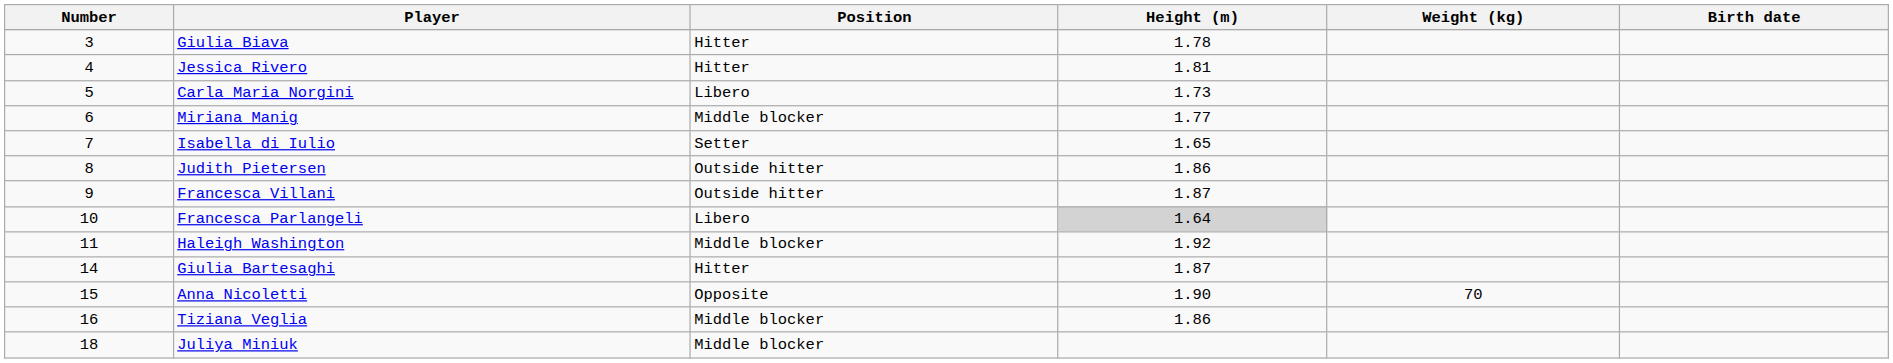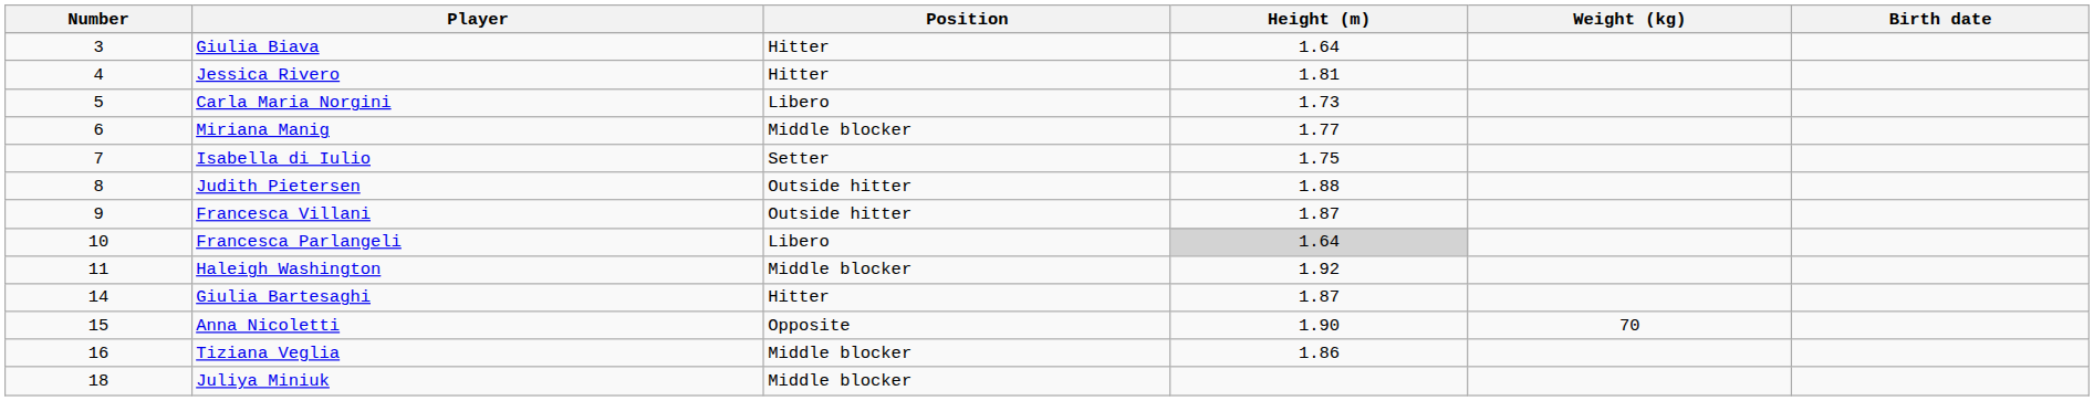 <table class="wikitable" style="width:100%;">
 <tr>
 <th>Number</th>
 <th>Player</th>
 <th>Position</th>
 <th>Height (m)</th>
 <th>Weight (kg)</th>
 <th>Birth date</th>
 </tr>
 <tr>
 </tr>
 <tr>
 <td align=center>3</td>
 <td> <a href='#'>Giulia Biava</a></td>
 <td>Hitter</td>
-<td align=center>1.78</td>
+<td align=center>1.64</td>
 <td align=center></td>
 <td></td>
 </tr>
 <tr>
 <td align=center>4</td>
 <td> <a href='#'>Jessica Rivero</a></td>
 <td>Hitter</td>
 <td align=center>1.81</td>
 <td align=center></td>
 <td></td>
 </tr>
 <tr>
 <td align=center>5</td>
 <td> <a href='#'>Carla Maria Norgini</a></td>
 <td>Libero</td>
 <td align=center>1.73</td>
 <td align=center></td>
 <td></td>
 </tr>
 <tr>
 <td align=center>6</td>
 <td> <a href='#'>Miriana Manig</a></td>
 <td>Middle blocker</td>
 <td align=center>1.77</td>
 <td align=center></td>
 <td></td>
 </tr>
 <tr>
 <td align=center>7</td>
 <td> <a href='#'>Isabella di Iulio</a></td>
 <td>Setter</td>
-<td align=center>1.65</td>
+<td align=center>1.75</td>
 <td align=center></td>
 <td></td>
 </tr>
 <tr>
 <td align=center>8</td>
 <td> <a href='#'>Judith Pietersen</a></td>
 <td>Outside hitter</td>
-<td align=center>1.86</td>
+<td align=center>1.88</td>
 <td align=center></td>
 <td></td>
 </tr>
 <tr>
 <td align=center>9</td>
 <td> <a href='#'>Francesca Villani</a></td>
 <td>Outside hitter</td>
 <td align=center>1.87</td>
 <td align=center></td>
 <td></td>
 </tr>
 <tr>
 <td align=center>10</td>
 <td> <a href='#'>Francesca Parlangeli</a></td>
 <td>Libero</td>
 <td align=center style="background: lightgrey;">1.64</td>
 <td align=center></td>
 <td></td>
 </tr>
 <tr>
 <td align=center>11</td>
 <td> <a href='#'>Haleigh Washington</a></td>
 <td>Middle blocker</td>
 <td align=center>1.92</td>
 <td align=center></td>
 <td></td>
 </tr>
 <tr>
 <td align=center>14</td>
 <td> <a href='#'>Giulia Bartesaghi</a></td>
 <td>Hitter</td>
 <td align=center>1.87</td>
 <td align=center></td>
 <td></td>
 </tr>
 <tr>
 <td align=center>15</td>
 <td> <a href='#'>Anna Nicoletti</a></td>
 <td>Opposite</td>
 <td align=center>1.90</td>
 <td align=center>70</td>
 <td></td>
 </tr>
 <tr>
 <td align=center>16</td>
 <td> <a href='#'>Tiziana Veglia</a></td>
 <td>Middle blocker</td>
 <td align=center>1.86</td>
 <td align=center></td>
 <td></td>
 </tr>
 <tr>
 <td align=center>18</td>
 <td> <a href='#'>Juliya Miniuk</a></td>
 <td>Middle blocker</td>
 <td align=center></td>
 <td align=center></td>
 <td></td>
 </tr>
 </table>
